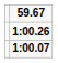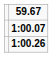 <table class="wikitable">
 <tr>
 <td></td>
 <td align=center><strong>59.67</strong></td>
 </tr>
 <tr>
 <td></td>
-<td align=center><strong>1:00.26</strong></td>
+<td align=center><strong>1:00.07</strong></td>
 </tr>
 <tr>
 <td></td>
-<td align=center><strong>1:00.07</strong></td>
+<td align=center><strong>1:00.26</strong></td>
 </tr>
 </table>
